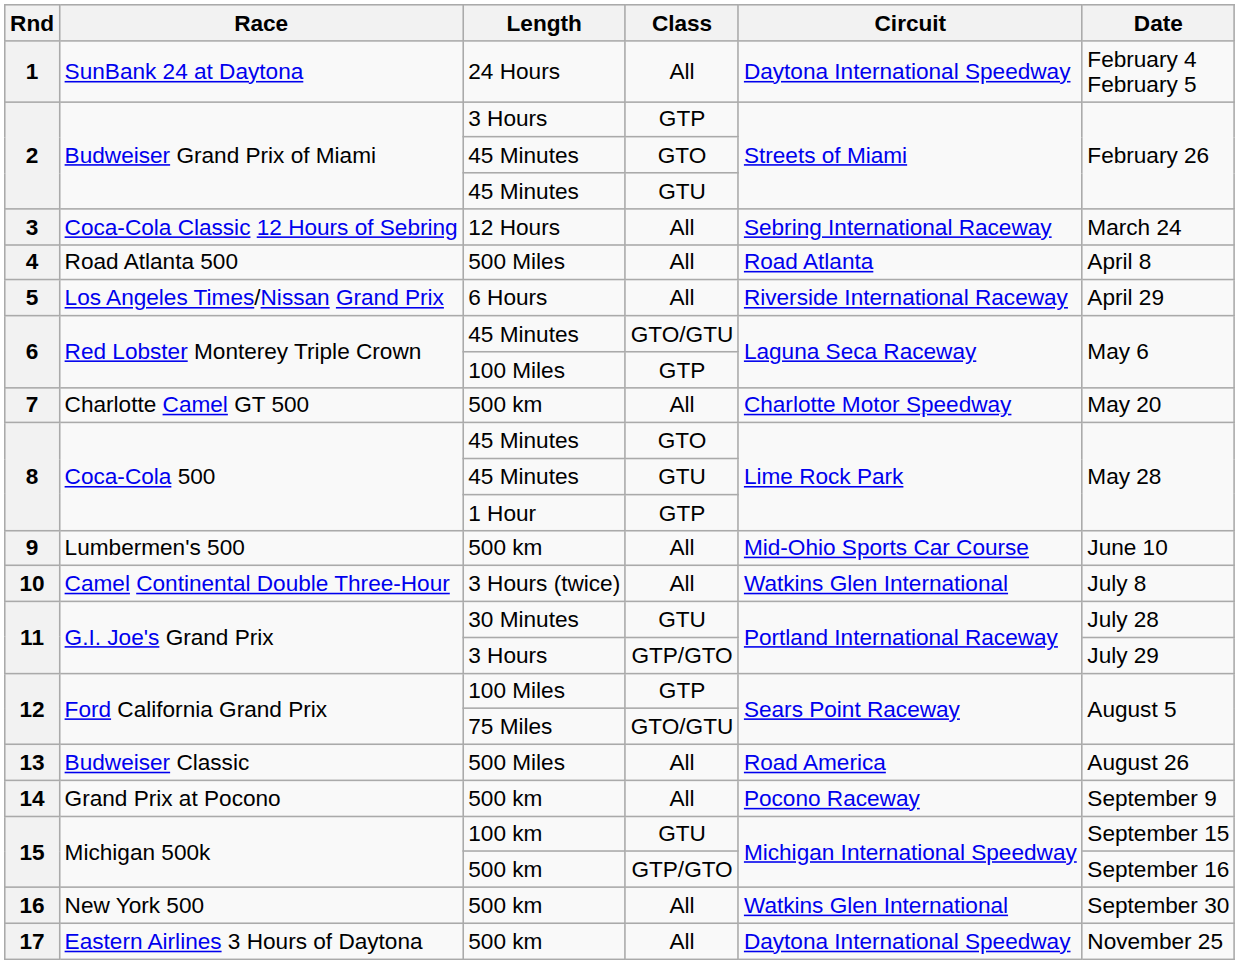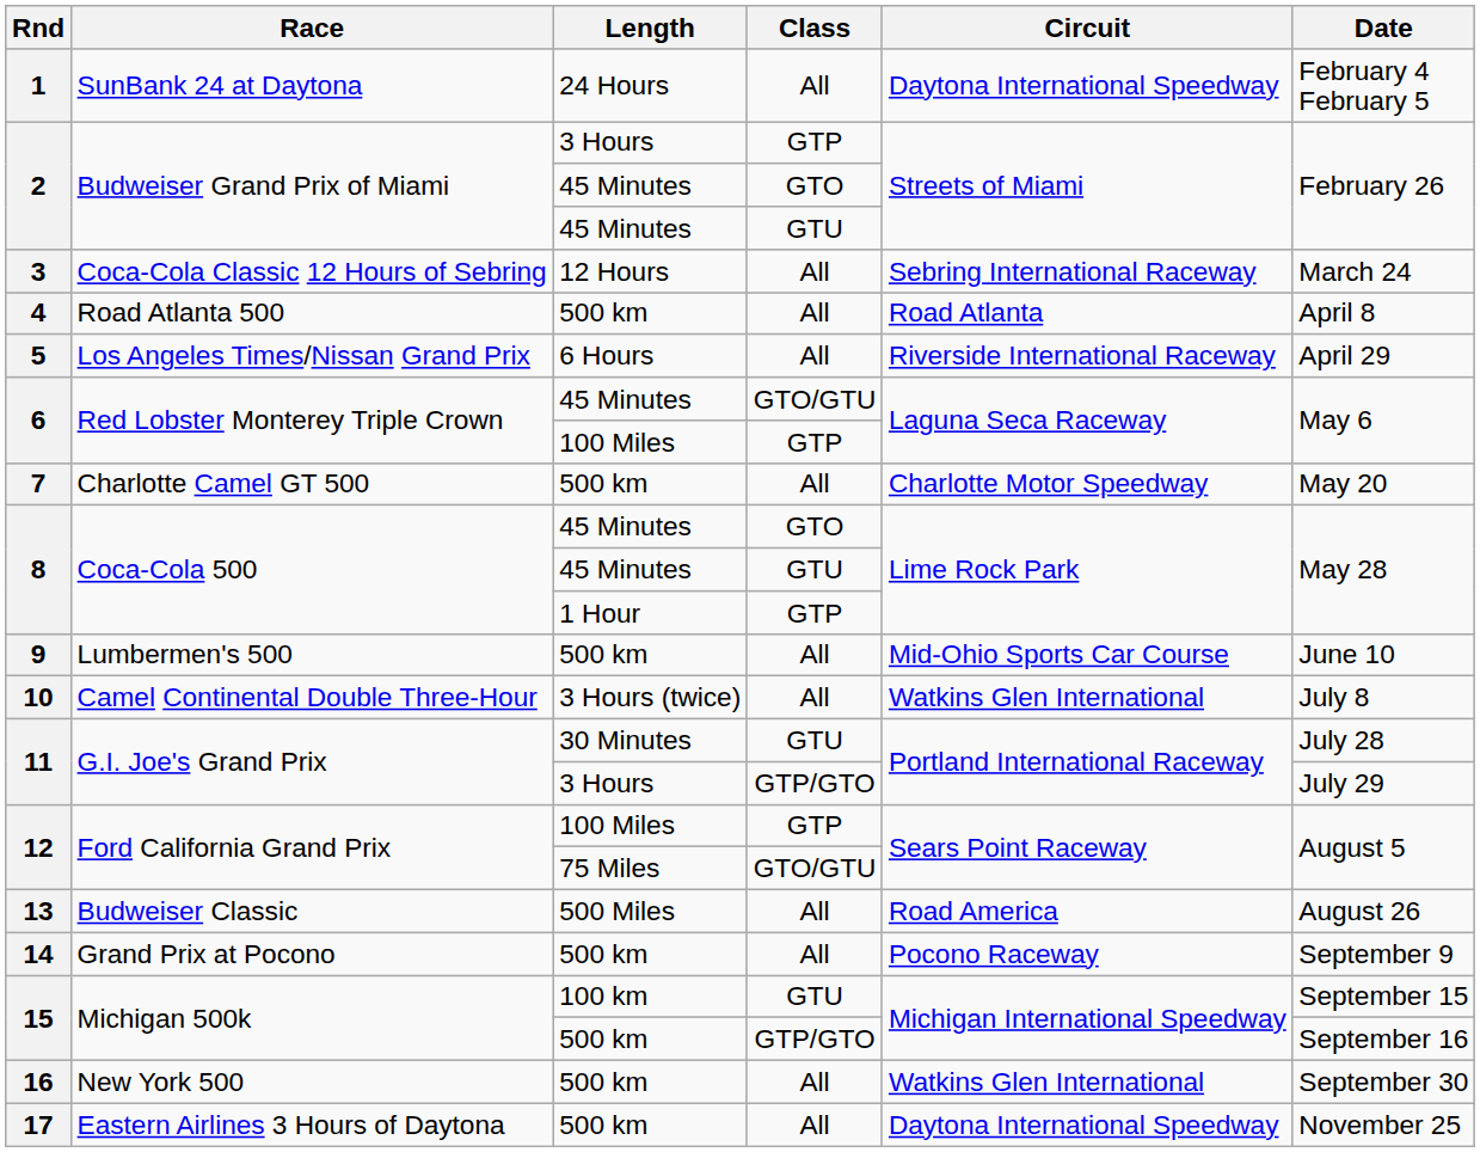 <table class="wikitable" style="font-size: 90%;">
 <tr>
 <th>Rnd</th>
 <th>Race</th>
 <th>Length</th>
 <th>Class</th>
 <th>Circuit</th>
 <th>Date</th>
 </tr>
 <tr>
 <th>1</th>
 <td><a href='#'>SunBank 24 at Daytona</a></td>
 <td>24 Hours</td>
 <td align="center">All</td>
 <td><a href='#'>Daytona International Speedway</a></td>
 <td>February 4<br>February 5</td>
 </tr>
 <tr>
 <th rowspan=3>2</th>
 <td rowspan=3><a href='#'>Budweiser</a> Grand Prix of Miami</td>
 <td>3 Hours</td>
 <td align="center">GTP</td>
 <td rowspan=3><a href='#'>Streets of Miami</a></td>
 <td rowspan=3>February 26</td>
 </tr>
 <tr>
 <td>45 Minutes</td>
 <td align="center">GTO</td>
 </tr>
 <tr>
 <td>45 Minutes</td>
 <td align="center">GTU</td>
 </tr>
 <tr>
 <th>3</th>
 <td><a href='#'>Coca-Cola Classic</a> <a href='#'>12 Hours of Sebring</a></td>
 <td>12 Hours</td>
 <td align="center">All</td>
 <td><a href='#'>Sebring International Raceway</a></td>
 <td>March 24</td>
 </tr>
 <tr>
 <th>4</th>
 <td>Road Atlanta 500</td>
-<td>500 Miles</td>
+<td>500 km</td>
 <td align="center">All</td>
 <td><a href='#'>Road Atlanta</a></td>
 <td>April 8</td>
 </tr>
 <tr>
 <th>5</th>
 <td><a href='#'>Los Angeles Times</a>/<a href='#'>Nissan</a> <a href='#'>Grand Prix</a></td>
 <td>6 Hours</td>
 <td align="center">All</td>
 <td><a href='#'>Riverside International Raceway</a></td>
 <td>April 29</td>
 </tr>
 <tr>
 <th rowspan=2>6</th>
 <td rowspan=2><a href='#'>Red Lobster</a> Monterey Triple Crown</td>
 <td>45 Minutes</td>
 <td align="center">GTO/GTU</td>
 <td rowspan=2><a href='#'>Laguna Seca Raceway</a></td>
 <td rowspan=2>May 6</td>
 </tr>
 <tr>
 <td>100 Miles</td>
 <td align="center">GTP</td>
 </tr>
 <tr>
 <th>7</th>
 <td>Charlotte <a href='#'>Camel</a> GT 500</td>
 <td>500 km</td>
 <td align="center">All</td>
 <td><a href='#'>Charlotte Motor Speedway</a></td>
 <td>May 20</td>
 </tr>
 <tr>
 <th rowspan=3>8</th>
 <td rowspan=3><a href='#'>Coca-Cola</a> 500</td>
 <td>45 Minutes</td>
 <td align="center">GTO</td>
 <td rowspan=3><a href='#'>Lime Rock Park</a></td>
 <td rowspan=3>May 28</td>
 </tr>
 <tr>
 <td>45 Minutes</td>
 <td align="center">GTU</td>
 </tr>
 <tr>
 <td>1 Hour</td>
 <td align="center">GTP</td>
 </tr>
 <tr>
 <th>9</th>
 <td>Lumbermen's 500</td>
 <td>500 km</td>
 <td align="center">All</td>
 <td><a href='#'>Mid-Ohio Sports Car Course</a></td>
 <td>June 10</td>
 </tr>
 <tr>
 <th>10</th>
 <td><a href='#'>Camel</a> <a href='#'>Continental Double Three-Hour</a></td>
 <td>3 Hours (twice)</td>
 <td align="center">All</td>
 <td><a href='#'>Watkins Glen International</a></td>
 <td>July 8</td>
 </tr>
 <tr>
 <th rowspan=2>11</th>
 <td rowspan=2><a href='#'>G.I. Joe's</a> Grand Prix</td>
 <td>30 Minutes</td>
 <td align="center">GTU</td>
 <td rowspan=2><a href='#'>Portland International Raceway</a></td>
 <td>July 28</td>
 </tr>
 <tr>
 <td>3 Hours</td>
 <td align="center">GTP/GTO</td>
 <td>July 29</td>
 </tr>
 <tr>
 <th rowspan=2>12</th>
 <td rowspan=2><a href='#'>Ford</a> California Grand Prix</td>
 <td>100 Miles</td>
 <td align="center">GTP</td>
 <td rowspan=2><a href='#'>Sears Point Raceway</a></td>
 <td rowspan=2>August 5</td>
 </tr>
 <tr>
 <td>75 Miles</td>
 <td align="center">GTO/GTU</td>
 </tr>
 <tr>
 <th>13</th>
 <td><a href='#'>Budweiser</a> Classic</td>
 <td>500 Miles</td>
 <td align="center">All</td>
 <td><a href='#'>Road America</a></td>
 <td>August 26</td>
 </tr>
 <tr>
 <th>14</th>
 <td>Grand Prix at Pocono</td>
 <td>500 km</td>
 <td align="center">All</td>
 <td><a href='#'>Pocono Raceway</a></td>
 <td>September 9</td>
 </tr>
 <tr>
 <th rowspan=2>15</th>
 <td rowspan=2>Michigan 500k</td>
 <td>100 km</td>
 <td align="center">GTU</td>
 <td rowspan=2><a href='#'>Michigan International Speedway</a></td>
 <td>September 15</td>
 </tr>
 <tr>
 <td>500 km</td>
 <td align="center">GTP/GTO</td>
 <td>September 16</td>
 </tr>
 <tr>
 <th>16</th>
 <td>New York 500</td>
 <td>500 km</td>
 <td align="center">All</td>
 <td><a href='#'>Watkins Glen International</a></td>
 <td>September 30</td>
 </tr>
 <tr>
 <th>17</th>
 <td><a href='#'>Eastern Airlines</a> 3 Hours of Daytona</td>
 <td>500 km</td>
 <td align="center">All</td>
 <td><a href='#'>Daytona International Speedway</a></td>
 <td>November 25</td>
 </tr>
 </table>
